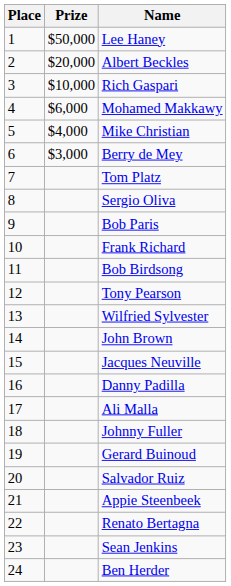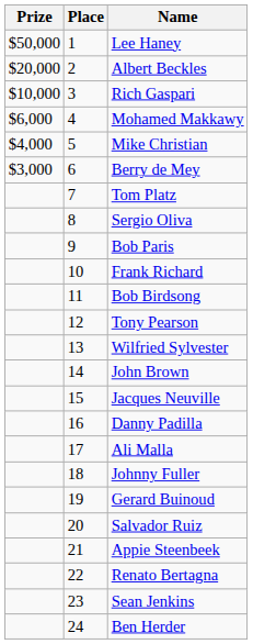 <table class="wikitable">
 <tr>
+<th>Prize</th>
 <th>Place</th>
-<th>Prize</th>
 <th>Name</th>
 </tr>
 <tr>
+<td>$50,000</td>
 <td>1</td>
-<td>$50,000</td>
 <td> <a href='#'>Lee Haney</a></td>
 </tr>
 <tr>
+<td>$20,000</td>
 <td>2</td>
-<td>$20,000</td>
 <td> <a href='#'>Albert Beckles</a></td>
 </tr>
 <tr>
+<td>$10,000</td>
 <td>3</td>
-<td>$10,000</td>
 <td> <a href='#'>Rich Gaspari</a></td>
 </tr>
 <tr>
+<td>$6,000</td>
 <td>4</td>
-<td>$6,000</td>
 <td> <a href='#'>Mohamed Makkawy</a></td>
 </tr>
 <tr>
+<td>$4,000</td>
 <td>5</td>
-<td>$4,000</td>
 <td> <a href='#'>Mike Christian</a></td>
 </tr>
 <tr>
+<td>$3,000</td>
 <td>6</td>
-<td>$3,000</td>
 <td> <a href='#'>Berry de Mey</a></td>
 </tr>
 <tr>
+<td></td>
 <td>7</td>
-<td></td>
 <td> <a href='#'>Tom Platz</a></td>
 </tr>
 <tr>
+<td></td>
 <td>8</td>
-<td></td>
 <td> <a href='#'>Sergio Oliva</a></td>
 </tr>
 <tr>
+<td></td>
 <td>9</td>
-<td></td>
 <td> <a href='#'>Bob Paris</a></td>
 </tr>
 <tr>
+<td></td>
 <td>10</td>
-<td></td>
 <td> <a href='#'>Frank Richard</a></td>
 </tr>
 <tr>
+<td></td>
 <td>11</td>
-<td></td>
 <td> <a href='#'>Bob Birdsong</a></td>
 </tr>
 <tr>
+<td></td>
 <td>12</td>
-<td></td>
 <td> <a href='#'>Tony Pearson</a></td>
 </tr>
 <tr>
+<td></td>
 <td>13</td>
-<td></td>
 <td> <a href='#'>Wilfried Sylvester</a></td>
 </tr>
 <tr>
+<td></td>
 <td>14</td>
-<td></td>
 <td> <a href='#'>John Brown</a></td>
 </tr>
 <tr>
+<td></td>
 <td>15</td>
-<td></td>
 <td> <a href='#'>Jacques Neuville</a></td>
 </tr>
 <tr>
+<td></td>
 <td>16</td>
-<td></td>
 <td> <a href='#'>Danny Padilla</a></td>
 </tr>
 <tr>
+<td></td>
 <td>17</td>
-<td></td>
 <td> <a href='#'>Ali Malla</a></td>
 </tr>
 <tr>
+<td></td>
 <td>18</td>
-<td></td>
 <td> <a href='#'>Johnny Fuller</a></td>
 </tr>
 <tr>
+<td></td>
 <td>19</td>
-<td></td>
 <td> <a href='#'>Gerard Buinoud</a></td>
 </tr>
 <tr>
+<td></td>
 <td>20</td>
-<td></td>
 <td> <a href='#'>Salvador Ruiz</a></td>
 </tr>
 <tr>
+<td></td>
 <td>21</td>
-<td></td>
 <td> <a href='#'>Appie Steenbeek</a></td>
 </tr>
 <tr>
+<td></td>
 <td>22</td>
-<td></td>
 <td> <a href='#'>Renato Bertagna</a></td>
 </tr>
 <tr>
+<td></td>
 <td>23</td>
-<td></td>
 <td> <a href='#'>Sean Jenkins</a></td>
 </tr>
 <tr>
+<td></td>
 <td>24</td>
-<td></td>
 <td> <a href='#'>Ben Herder</a></td>
 </tr>
 </table>
